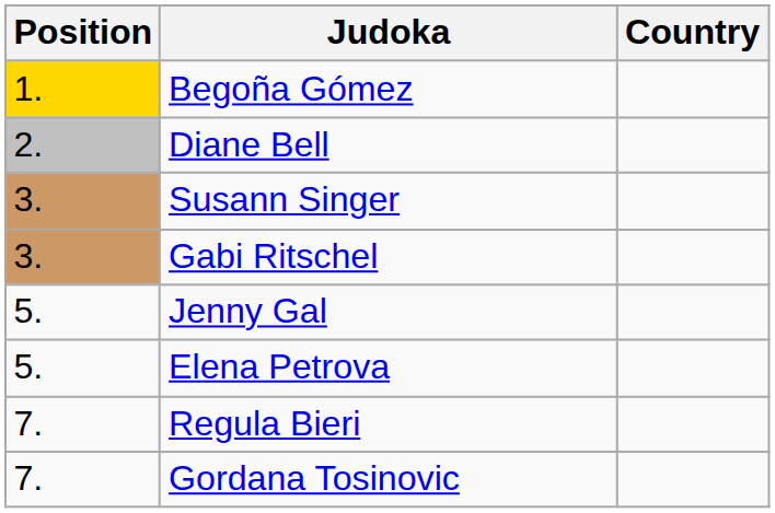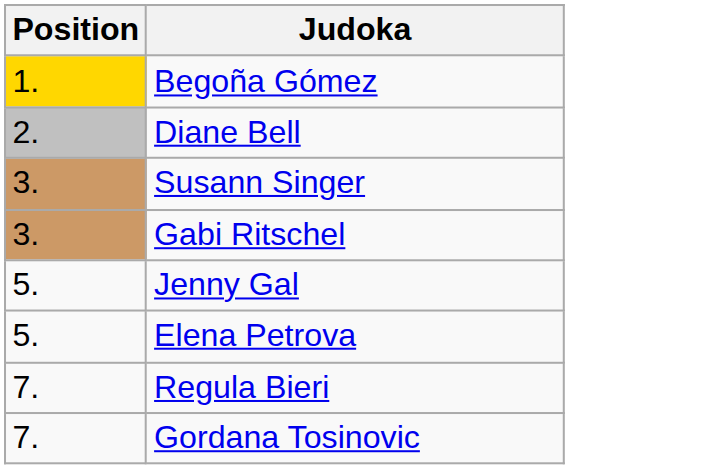 <table class=wikitable>
 <tr>
 <th width=10>Position</th>
 <th width=200>Judoka</th>
-<th width=10>Country</th>
 </tr>
 <tr>
 <td bgcolor=gold>1.</td>
 <td><a href='#'>Begoña Gómez</a></td>
-<td></td>
 </tr>
 <tr>
 <td bgcolor=silver>2.</td>
 <td><a href='#'>Diane Bell</a></td>
-<td></td>
 </tr>
 <tr>
 <td bgcolor=CC9966>3.</td>
 <td><a href='#'>Susann Singer</a></td>
-<td></td>
 </tr>
 <tr>
 <td bgcolor=CC9966>3.</td>
 <td><a href='#'>Gabi Ritschel</a></td>
-<td></td>
 </tr>
 <tr>
 <td>5.</td>
 <td><a href='#'>Jenny Gal</a></td>
-<td></td>
 </tr>
 <tr>
 <td>5.</td>
 <td><a href='#'>Elena Petrova</a></td>
-<td></td>
 </tr>
 <tr>
 <td>7.</td>
 <td><a href='#'>Regula Bieri</a></td>
-<td></td>
 </tr>
 <tr>
 <td>7.</td>
 <td><a href='#'>Gordana Tosinovic</a></td>
-<td></td>
 </tr>
 </table>
